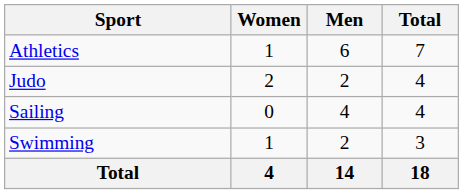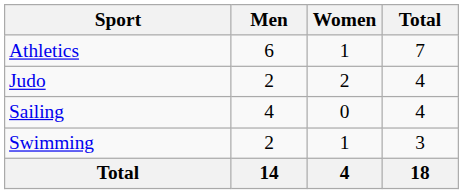 <table class="wikitable sortable" style="text-align:center;">
 <tr>
 <th width=180>Sport</th>
+<th width=55>Men</th>
 <th width=55>Women</th>
-<th width=55>Men</th>
 <th width=55>Total</th>
 </tr>
 <tr>
 <td align=left><a href='#'>Athletics</a></td>
+<td>6</td>
 <td>1</td>
-<td>6</td>
 <td>7</td>
 </tr>
 <tr>
 <td align=left><a href='#'>Judo</a></td>
 <td>2</td>
 <td>2</td>
 <td>4</td>
 </tr>
 <tr>
 <td align=left><a href='#'>Sailing</a></td>
+<td>4</td>
 <td>0</td>
-<td>4</td>
 <td>4</td>
 </tr>
 <tr>
 <td align=left><a href='#'>Swimming</a></td>
+<td>2</td>
 <td>1</td>
-<td>2</td>
 <td>3</td>
 </tr>
 <tr>
 <th>Total</th>
+<th>14</th>
 <th>4</th>
-<th>14</th>
 <th>18</th>
 </tr>
 </table>
